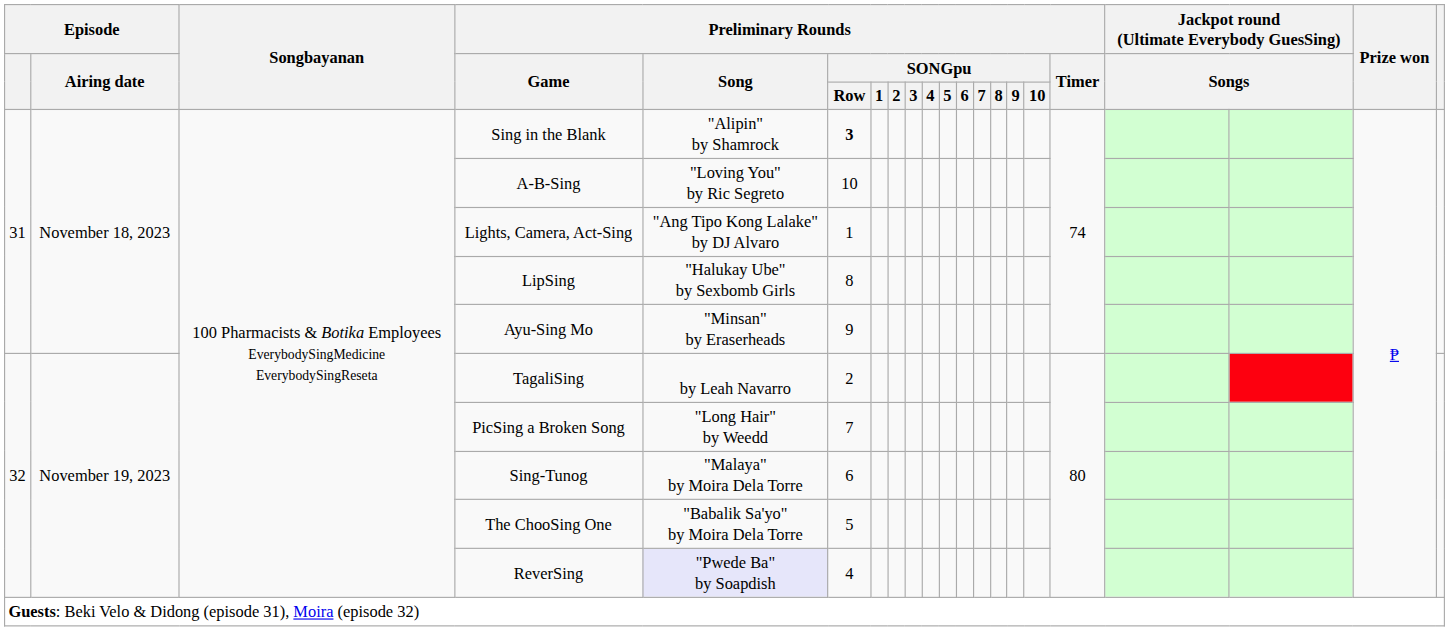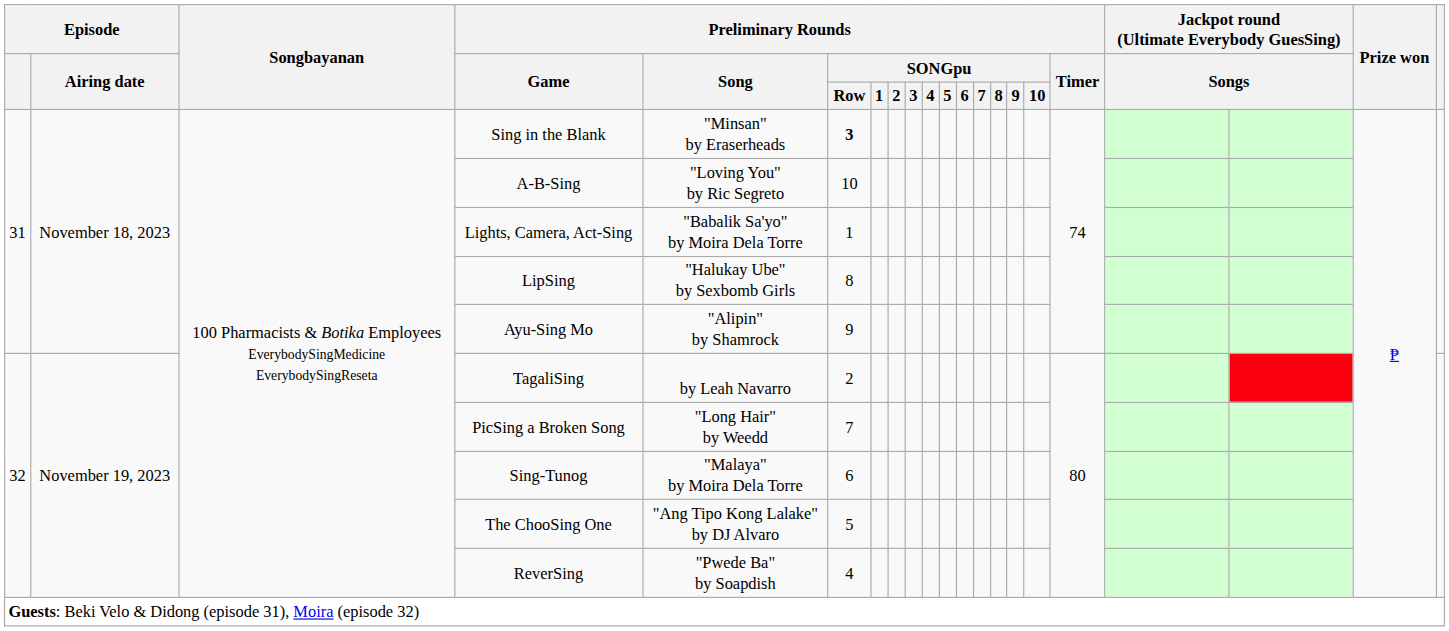 <table class="wikitable mw-collapsible mw-collapsed" style="text-align:center; font-size:90%; line-height:18px;" width="100%">
 <tr>
 <th colspan=2>Episode</th>
 <th rowspan=3>Songbayanan</th>
 <th colspan=14>Preliminary Rounds</th>
 <th colspan=2>Jackpot round<br><strong>(Ultimate Everybody GuesSing)</strong></th>
 <th rowspan=3>Prize won</th>
 <th rowspan=3></th>
 </tr>
 <tr>
 <th rowspan=2></th>
 <th rowspan=2>Airing date</th>
 <th rowspan=2>Game</th>
 <th rowspan=2>Song</th>
 <th colspan=11>SONGpu</th>
 <th rowspan=2>Timer</th>
 <th colspan=2 rowspan=2>Songs</th>
 </tr>
 <tr>
 <th>Row</th>
 <th>1</th>
 <th>2</th>
 <th>3</th>
 <th>4</th>
 <th>5</th>
 <th>6</th>
 <th>7</th>
 <th>8</th>
 <th>9</th>
 <th>10</th>
 </tr>
 <tr>
 <td rowspan=5>31</td>
 <td rowspan=5>November 18, 2023</td>
 <td rowspan=10>100 Pharmacists & <em>Botika</em> Employees<br><small>EverybodySingMedicine<br>EverybodySingReseta</small></td>
 <td>Sing in the Blank</td>
-<td>"Alipin"<br>by Shamrock</td>
+<td>"Minsan"<br>by Eraserheads</td>
 <td><strong>3</strong></td>
 <td></td>
 <td></td>
 <td></td>
 <td></td>
 <td></td>
 <td></td>
 <td></td>
 <td></td>
 <td></td>
 <td></td>
 <td rowspan=5>74<br></td>
 <td bgcolor=D2FFD2></td>
 <td bgcolor=D2FFD2></td>
 <td rowspan=10><a href='#'>₱</a></td>
 <td rowspan=5><br></td>
 </tr>
 <tr>
 <td>A-B-Sing</td>
 <td>"Loving You"<br>by Ric Segreto</td>
 <td>10</td>
 <td></td>
 <td></td>
 <td></td>
 <td></td>
 <td></td>
 <td></td>
 <td></td>
 <td></td>
 <td></td>
 <td></td>
 <td bgcolor=D2FFD2></td>
 <td bgcolor=D2FFD2></td>
 </tr>
 <tr>
 <td>Lights, Camera, Act-Sing</td>
-<td>"Ang Tipo Kong Lalake"<br>by DJ Alvaro</td>
+<td>"Babalik Sa'yo"<br>by Moira Dela Torre</td>
 <td>1</td>
 <td></td>
 <td></td>
 <td></td>
 <td></td>
 <td></td>
 <td></td>
 <td></td>
 <td></td>
 <td></td>
 <td></td>
 <td bgcolor=D2FFD2></td>
 <td bgcolor=D2FFD2></td>
 </tr>
 <tr>
 <td>LipSing</td>
 <td>"Halukay Ube"<br>by Sexbomb Girls</td>
 <td>8</td>
 <td></td>
 <td></td>
 <td></td>
 <td></td>
 <td></td>
 <td></td>
 <td></td>
 <td></td>
 <td></td>
 <td></td>
 <td bgcolor=D2FFD2></td>
 <td bgcolor=D2FFD2></td>
 </tr>
 <tr>
 <td>Ayu-Sing Mo</td>
-<td>"Minsan"<br>by Eraserheads</td>
+<td>"Alipin"<br>by Shamrock</td>
 <td>9</td>
 <td></td>
 <td></td>
 <td></td>
 <td></td>
 <td></td>
 <td></td>
 <td></td>
 <td></td>
 <td></td>
 <td></td>
 <td bgcolor=D2FFD2></td>
 <td bgcolor=D2FFD2></td>
 </tr>
 <tr>
 <td rowspan=5>32</td>
 <td rowspan=5>November 19, 2023</td>
 <td>TagaliSing</td>
 <td><br>by Leah Navarro</td>
 <td>2</td>
 <td></td>
 <td></td>
 <td></td>
 <td></td>
 <td></td>
 <td></td>
 <td></td>
 <td></td>
 <td></td>
 <td></td>
 <td rowspan=5>80<br></td>
 <td bgcolor=D2FFD2></td>
 <td bgcolor="D2FFD2; border:solid 4px #FFD700;"></td>
 <td rowspan=5><br></td>
 </tr>
 <tr>
 <td>PicSing a Broken Song</td>
 <td>"Long Hair"<br>by Weedd</td>
 <td>7</td>
 <td></td>
 <td></td>
 <td></td>
 <td></td>
 <td></td>
 <td></td>
 <td></td>
 <td></td>
 <td></td>
 <td></td>
 <td bgcolor=D2FFD2></td>
 <td bgcolor=D2FFD2></td>
 </tr>
 <tr>
 <td>Sing-Tunog</td>
 <td>"Malaya"<br>by Moira Dela Torre</td>
 <td>6</td>
 <td></td>
 <td></td>
 <td></td>
 <td></td>
 <td></td>
 <td></td>
 <td></td>
 <td></td>
 <td></td>
 <td></td>
 <td bgcolor=D2FFD2></td>
 <td bgcolor=D2FFD2></td>
 </tr>
 <tr>
 <td>The ChooSing One</td>
-<td>"Babalik Sa'yo"<br>by Moira Dela Torre</td>
+<td>"Ang Tipo Kong Lalake"<br>by DJ Alvaro</td>
 <td>5</td>
 <td></td>
 <td></td>
 <td></td>
 <td></td>
 <td></td>
 <td></td>
 <td></td>
 <td></td>
 <td></td>
 <td></td>
 <td bgcolor=D2FFD2></td>
 <td bgcolor=D2FFD2></td>
 </tr>
 <tr>
 <td>ReverSing</td>
-<td style="background: lavender;">"Pwede Ba"<br>by Soapdish</td>
+<td>"Pwede Ba"<br>by Soapdish</td>
 <td>4</td>
 <td></td>
 <td></td>
 <td></td>
 <td></td>
 <td></td>
 <td></td>
 <td></td>
 <td></td>
 <td></td>
 <td></td>
 <td bgcolor=D2FFD2></td>
 <td bgcolor=D2FFD2></td>
 </tr>
 <tr>
 <td colspan=21 style="background:white;" align="left"><strong>Guests</strong>: Beki Velo & Didong (episode 31), <a href='#'>Moira</a> (episode 32)</td>
 </tr>
 </table>
